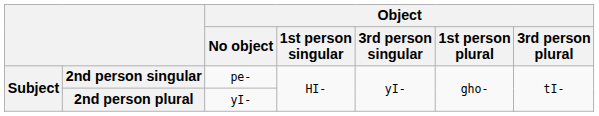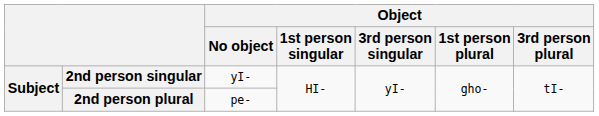 <table class="wikitable" style="text-align:center">
 <tr>
 <th colspan=2 rowspan=2></th>
 <th colspan=5>Object</th>
 </tr>
 <tr>
 <th>No object</th>
 <th>1st person<br>singular</th>
 <th>3rd person<br>singular</th>
 <th>1st person<br>plural</th>
 <th>3rd person<br>plural</th>
 </tr>
 <tr>
 <th rowspan=2>Subject</th>
 <th>2nd person singular</th>
-<td><code>pe-</code></td>
+<td><code>yI-</code></td>
 <td rowspan=2><code>HI-</code></td>
 <td rowspan=2><code>yI-</code></td>
 <td rowspan=2><code>gho-</code></td>
 <td rowspan=2><code>tI-</code></td>
 </tr>
 <tr>
 <th>2nd person plural</th>
-<td><code>yI-</code></td>
+<td><code>pe-</code></td>
 </tr>
 </table>
